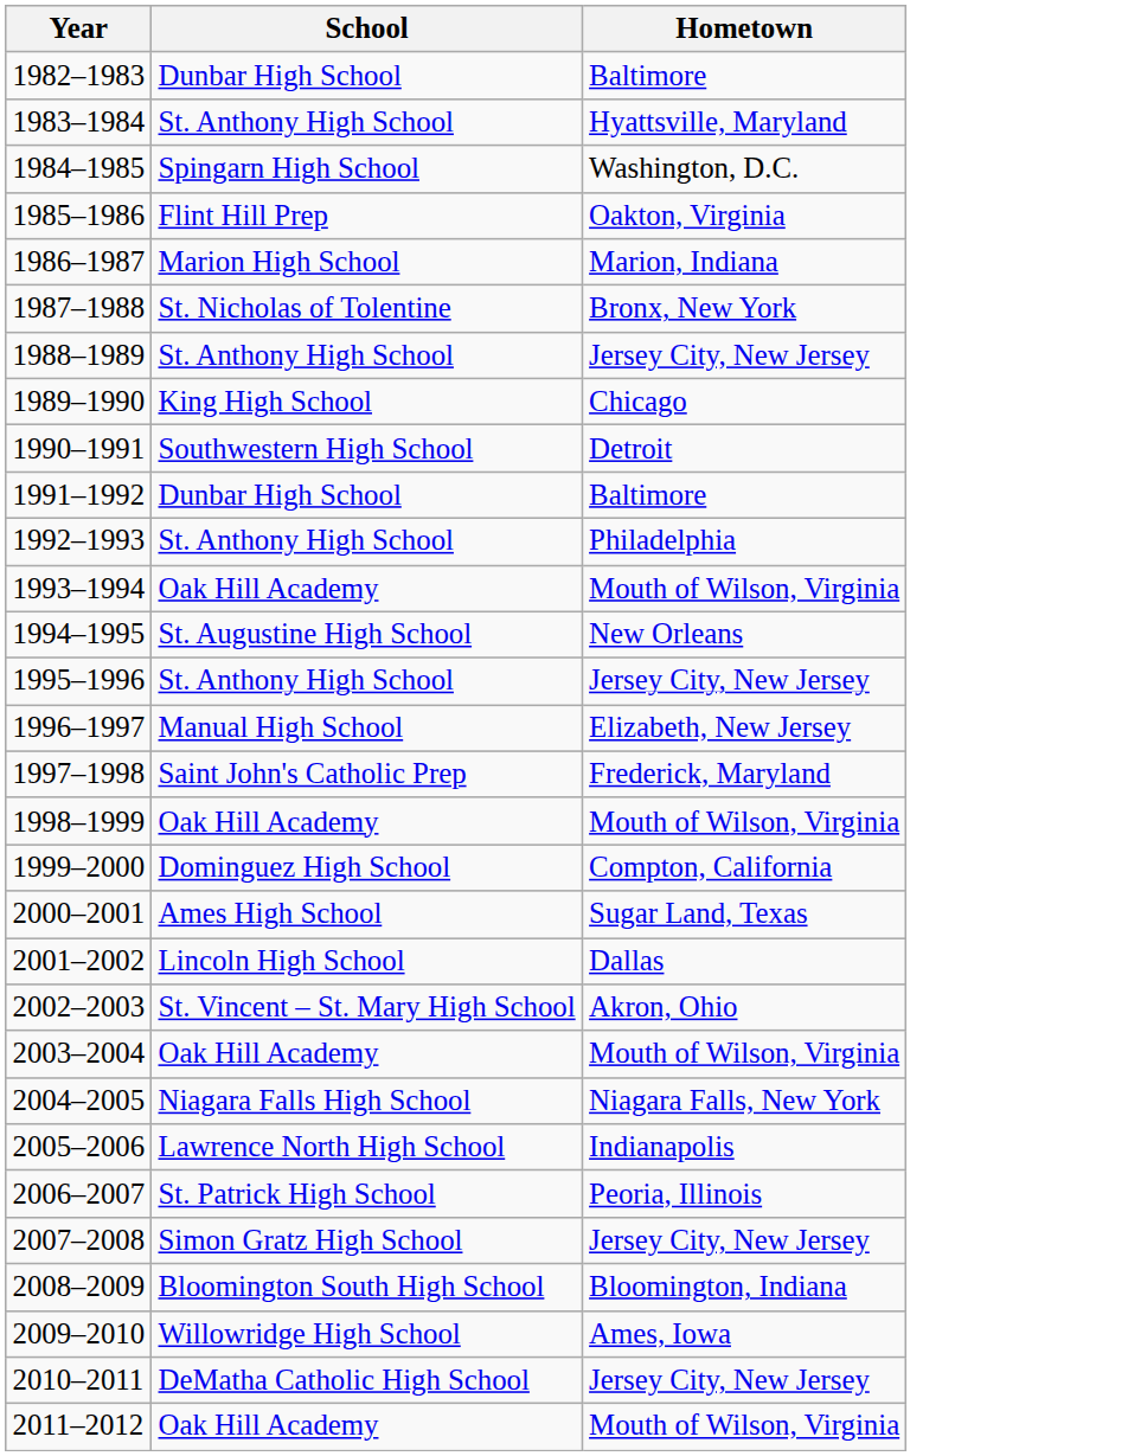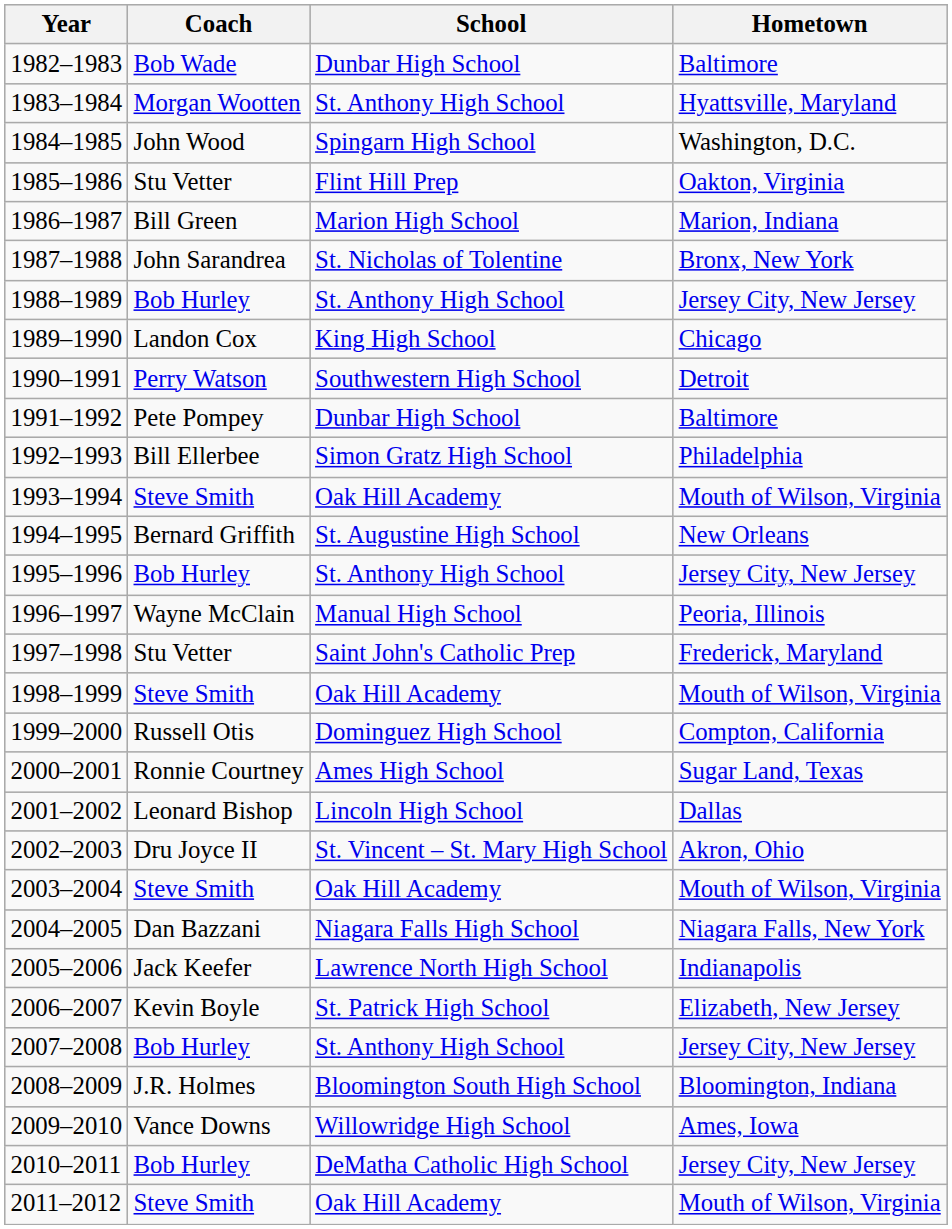 <table class="wikitable">
 <tr>
 <th>Year</th>
+<th>Coach</th>
 <th>School</th>
 <th>Hometown</th>
 </tr>
 <tr>
 <td>1982–1983</td>
+<td><a href='#'>Bob Wade</a></td>
 <td><a href='#'>Dunbar High School</a></td>
 <td><a href='#'>Baltimore</a></td>
 </tr>
 <tr>
 <td>1983–1984</td>
+<td><a href='#'>Morgan Wootten</a></td>
 <td><a href='#'>St. Anthony High School</a></td>
 <td><a href='#'>Hyattsville, Maryland</a></td>
 </tr>
 <tr>
 <td>1984–1985</td>
+<td>John Wood</td>
 <td><a href='#'>Spingarn High School</a></td>
 <td>Washington, D.C.</td>
 </tr>
 <tr>
 <td>1985–1986</td>
+<td>Stu Vetter</td>
 <td><a href='#'>Flint Hill Prep</a></td>
 <td><a href='#'>Oakton, Virginia</a></td>
 </tr>
 <tr>
 <td>1986–1987</td>
+<td>Bill Green</td>
 <td><a href='#'>Marion High School</a></td>
 <td><a href='#'>Marion, Indiana</a></td>
 </tr>
 <tr>
 <td>1987–1988</td>
+<td>John Sarandrea</td>
 <td><a href='#'>St. Nicholas of Tolentine</a></td>
 <td><a href='#'>Bronx, New York</a></td>
 </tr>
 <tr>
 <td>1988–1989</td>
+<td><a href='#'>Bob Hurley</a></td>
 <td><a href='#'>St. Anthony High School</a></td>
 <td><a href='#'>Jersey City, New Jersey</a></td>
 </tr>
 <tr>
 <td>1989–1990</td>
+<td>Landon Cox</td>
 <td><a href='#'>King High School</a></td>
 <td><a href='#'>Chicago</a></td>
 </tr>
 <tr>
 <td>1990–1991</td>
+<td><a href='#'>Perry Watson</a></td>
 <td><a href='#'>Southwestern High School</a></td>
 <td><a href='#'>Detroit</a></td>
 </tr>
 <tr>
 <td>1991–1992</td>
+<td>Pete Pompey</td>
 <td><a href='#'>Dunbar High School</a></td>
 <td><a href='#'>Baltimore</a></td>
 </tr>
 <tr>
 <td>1992–1993</td>
-<td><a href='#'>St. Anthony High School</a></td>
+<td>Bill Ellerbee</td>
+<td><a href='#'>Simon Gratz High School</a></td>
 <td><a href='#'>Philadelphia</a></td>
 </tr>
 <tr>
 <td>1993–1994</td>
+<td><a href='#'>Steve Smith</a></td>
 <td><a href='#'>Oak Hill Academy</a></td>
 <td><a href='#'>Mouth of Wilson, Virginia</a></td>
 </tr>
 <tr>
 <td>1994–1995</td>
+<td>Bernard Griffith</td>
 <td><a href='#'>St. Augustine High School</a></td>
 <td><a href='#'>New Orleans</a></td>
 </tr>
 <tr>
 <td>1995–1996</td>
+<td><a href='#'>Bob Hurley</a></td>
 <td><a href='#'>St. Anthony High School</a></td>
 <td><a href='#'>Jersey City, New Jersey</a></td>
 </tr>
 <tr>
 <td>1996–1997</td>
+<td>Wayne McClain</td>
 <td><a href='#'>Manual High School</a></td>
-<td><a href='#'>Elizabeth, New Jersey</a></td>
+<td><a href='#'>Peoria, Illinois</a></td>
 </tr>
 <tr>
 <td>1997–1998</td>
+<td>Stu Vetter</td>
 <td><a href='#'>Saint John's Catholic Prep</a></td>
 <td><a href='#'>Frederick, Maryland</a></td>
 </tr>
 <tr>
 <td>1998–1999</td>
+<td><a href='#'>Steve Smith</a></td>
 <td><a href='#'>Oak Hill Academy</a></td>
 <td><a href='#'>Mouth of Wilson, Virginia</a></td>
 </tr>
 <tr>
 <td>1999–2000</td>
+<td>Russell Otis</td>
 <td><a href='#'>Dominguez High School</a></td>
 <td><a href='#'>Compton, California</a></td>
 </tr>
 <tr>
 <td>2000–2001</td>
+<td>Ronnie Courtney</td>
 <td><a href='#'>Ames High School</a></td>
 <td><a href='#'>Sugar Land, Texas</a></td>
 </tr>
 <tr>
 <td>2001–2002</td>
+<td>Leonard Bishop</td>
 <td><a href='#'>Lincoln High School</a></td>
 <td><a href='#'>Dallas</a></td>
 </tr>
 <tr>
 <td>2002–2003</td>
+<td>Dru Joyce II</td>
 <td><a href='#'>St. Vincent – St. Mary High School</a></td>
 <td><a href='#'>Akron, Ohio</a></td>
 </tr>
 <tr>
 <td>2003–2004</td>
+<td><a href='#'>Steve Smith</a></td>
 <td><a href='#'>Oak Hill Academy</a></td>
 <td><a href='#'>Mouth of Wilson, Virginia</a></td>
 </tr>
 <tr>
 <td>2004–2005</td>
+<td>Dan Bazzani</td>
 <td><a href='#'>Niagara Falls High School</a></td>
 <td><a href='#'>Niagara Falls, New York</a></td>
 </tr>
 <tr>
 <td>2005–2006</td>
+<td>Jack Keefer</td>
 <td><a href='#'>Lawrence North High School</a></td>
 <td><a href='#'>Indianapolis</a></td>
 </tr>
 <tr>
 <td>2006–2007</td>
+<td>Kevin Boyle</td>
 <td><a href='#'>St. Patrick High School</a></td>
-<td><a href='#'>Peoria, Illinois</a></td>
+<td><a href='#'>Elizabeth, New Jersey</a></td>
 </tr>
 <tr>
 <td>2007–2008</td>
-<td><a href='#'>Simon Gratz High School</a></td>
+<td><a href='#'>Bob Hurley</a></td>
+<td><a href='#'>St. Anthony High School</a></td>
 <td><a href='#'>Jersey City, New Jersey</a></td>
 </tr>
 <tr>
 <td>2008–2009</td>
+<td>J.R. Holmes</td>
 <td><a href='#'>Bloomington South High School</a></td>
 <td><a href='#'>Bloomington, Indiana</a></td>
 </tr>
 <tr>
 <td>2009–2010</td>
+<td>Vance Downs</td>
 <td><a href='#'>Willowridge High School</a></td>
 <td><a href='#'>Ames, Iowa</a></td>
 </tr>
 <tr>
 <td>2010–2011</td>
+<td><a href='#'>Bob Hurley</a></td>
 <td><a href='#'>DeMatha Catholic High School</a></td>
 <td><a href='#'>Jersey City, New Jersey</a></td>
 </tr>
 <tr>
 <td>2011–2012</td>
+<td><a href='#'>Steve Smith</a></td>
 <td><a href='#'>Oak Hill Academy</a></td>
 <td><a href='#'>Mouth of Wilson, Virginia</a></td>
 </tr>
 </table>
